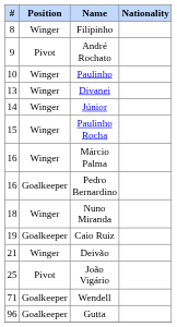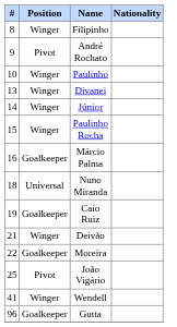 <table border=1 style="border-collapse:collapse; font-size:90%;" cellpadding=3 cellspacing=0 width=30%>
 <tr bgcolor=#C1D8FF>
 <th width=2%>#</th>
 <th width=5%>Position</th>
 <th width=10%>Name</th>
 <th width=5%>Nationality</th>
 </tr>
 <tr align=center>
 <td>8</td>
 <td>Winger</td>
 <td>Filipinho</td>
 <td></td>
 </tr>
 <tr align=center>
 <td>9</td>
 <td>Pivot</td>
 <td>André Rochato</td>
 <td></td>
 </tr>
 <tr align=center>
 <td>10</td>
 <td>Winger</td>
 <td><a href='#'>Paulinho</a></td>
 <td></td>
 </tr>
 <tr align=center>
 <td>13</td>
 <td>Winger</td>
 <td><a href='#'>Divanei</a></td>
 <td></td>
 </tr>
 <tr align=center>
 <td>14</td>
 <td>Winger</td>
 <td><a href='#'>Júnior</a></td>
 <td></td>
 </tr>
 <tr align=center>
 <td>15</td>
 <td>Winger</td>
 <td><a href='#'>Paulinho Rocha</a></td>
 <td></td>
 </tr>
 <tr align=center>
 <td>16</td>
-<td>Winger</td>
+<td>Goalkeeper</td>
 <td>Márcio Palma</td>
 <td></td>
 </tr>
 <tr align=center>
-<td>16</td>
-<td>Goalkeeper</td>
-<td>Pedro Bernardino</td>
-<td></td>
-</tr>
-<tr align=center>
 <td>18</td>
-<td>Winger</td>
+<td>Universal</td>
 <td>Nuno Miranda</td>
 <td></td>
 </tr>
 <tr align=center>
 <td>19</td>
 <td>Goalkeeper</td>
 <td>Caio Ruiz</td>
 <td></td>
 </tr>
 <tr align=center>
 <td>21</td>
 <td>Winger</td>
 <td>Deivão</td>
 <td></td>
 </tr>
 <tr align=center>
+<td>22</td>
+<td>Goalkeeper</td>
+<td>Moreira</td>
+<td></td>
+</tr>
+<tr align=center>
 <td>25</td>
 <td>Pivot</td>
 <td>João Vigário</td>
 <td></td>
 </tr>
 <tr align=center>
-<td>71</td>
-<td>Goalkeeper</td>
+<td>41</td>
+<td>Winger</td>
 <td>Wendell</td>
 <td></td>
 </tr>
 <tr align=center>
 <td>96</td>
 <td>Goalkeeper</td>
 <td>Gutta</td>
 <td></td>
 </tr>
 <tr align=center>
 </tr>
 </table>
